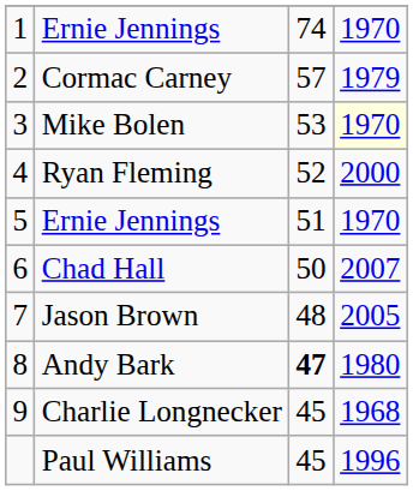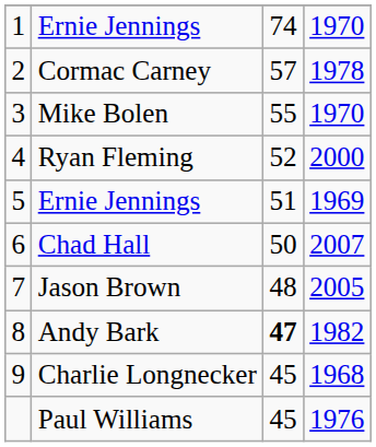 <table class="wikitable">
 <tr>
 </tr>
 <tr>
 <td>1</td>
 <td><a href='#'>Ernie Jennings</a></td>
 <td>74</td>
 <td><a href='#'>1970</a></td>
 </tr>
 <tr>
 <td>2</td>
 <td>Cormac Carney</td>
 <td>57</td>
-<td><a href='#'>1979</a></td>
+<td><a href='#'>1978</a></td>
 </tr>
 <tr>
 <td>3</td>
 <td>Mike Bolen</td>
-<td>53</td>
-<td style="background: lightyellow;"><a href='#'>1970</a></td>
+<td>55</td>
+<td><a href='#'>1970</a></td>
 </tr>
 <tr>
 <td>4</td>
 <td>Ryan Fleming</td>
 <td>52</td>
 <td><a href='#'>2000</a></td>
 </tr>
 <tr>
 <td>5</td>
 <td><a href='#'>Ernie Jennings</a></td>
 <td>51</td>
-<td><a href='#'>1970</a></td>
+<td><a href='#'>1969</a></td>
 </tr>
 <tr>
 <td>6</td>
 <td><a href='#'>Chad Hall</a></td>
 <td>50</td>
 <td><a href='#'>2007</a></td>
 </tr>
 <tr>
 <td>7</td>
 <td>Jason Brown</td>
 <td>48</td>
 <td><a href='#'>2005</a></td>
 </tr>
 <tr>
 <td>8</td>
 <td>Andy Bark</td>
 <td><strong>47</strong></td>
-<td><a href='#'>1980</a></td>
+<td><a href='#'>1982</a></td>
 </tr>
 <tr>
 <td>9</td>
 <td>Charlie Longnecker</td>
 <td>45</td>
 <td><a href='#'>1968</a></td>
 </tr>
 <tr>
 <td></td>
 <td>Paul Williams</td>
 <td>45</td>
-<td><a href='#'>1996</a></td>
+<td><a href='#'>1976</a></td>
 </tr>
 </table>
